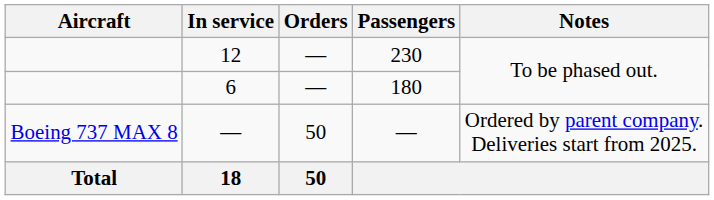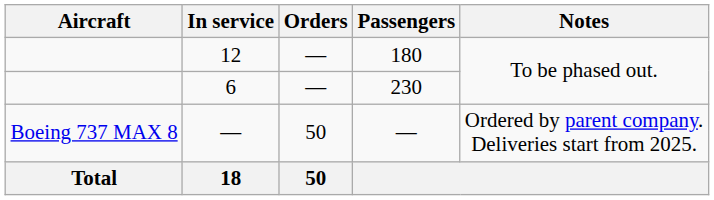 <table class="wikitable" style="border-collapse:collapse;text-align:center;margin:auto;">
 <tr>
 <th>Aircraft</th>
 <th>In service</th>
 <th>Orders</th>
 <th>Passengers</th>
 <th>Notes</th>
 </tr>
 <tr>
 <td></td>
 <td>12</td>
 <td>—</td>
-<td>230</td>
+<td>180</td>
 <td rowspan=2>To be phased out.</td>
 </tr>
 <tr>
 <td></td>
 <td>6</td>
 <td>—</td>
-<td>180</td>
+<td>230</td>
 </tr>
 <tr>
 <td><a href='#'>Boeing 737 MAX 8</a></td>
 <td>—</td>
 <td>50</td>
 <td>—</td>
 <td>Ordered by <a href='#'>parent company</a>.<br>Deliveries start from 2025.</td>
 </tr>
 <tr>
 <th>Total</th>
 <th>18</th>
 <th>50</th>
 <th colspan="2"></th>
 </tr>
 </table>
